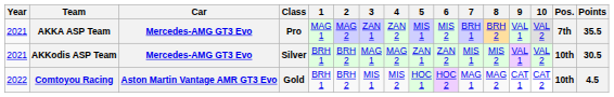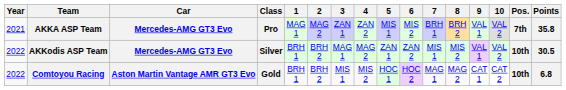 <table class="wikitable" border="1" style="text-align:center; font-size:85%;">
 <tr>
 <th>Year</th>
 <th>Team</th>
 <th>Car</th>
 <th>Class</th>
 <th>1</th>
 <th>2</th>
 <th>3</th>
 <th>4</th>
 <th>5</th>
 <th>6</th>
 <th>7</th>
 <th>8</th>
 <th>9</th>
 <th>10</th>
 <th>Pos.</th>
 <th>Points</th>
 </tr>
 <tr>
 <td><a href='#'>2021</a></td>
 <th nowrap>AKKA ASP Team</th>
 <th nowrap><a href='#'>Mercedes-AMG GT3 Evo</a></th>
 <th>Pro</th>
 <td style="background:#DFFFDF;"><a href='#'>MAG<br>1</a><br></td>
 <td style="background:#CFCFFF;"><a href='#'>MAG<br>2</a><br></td>
 <td style="background:#CFCFFF;"><a href='#'>ZAN<br>1</a><br></td>
 <td style="background:#DFFFDF;"><a href='#'>ZAN<br>2</a><br></td>
 <td style="background:#CFCFFF;"><a href='#'>MIS<br>1</a><br></td>
 <td style="background:#DFFFDF;"><a href='#'>MIS<br>2</a><br></td>
 <td style="background:#CFCFFF;"><a href='#'>BRH<br>1</a><br></td>
 <td style="background:#FFDF9F;"><a href='#'>BRH<br>2</a><br></td>
 <td style="background:#DFFFDF;"><a href='#'>VAL<br>1</a><br></td>
 <td style="background:#DFDFDF;"><a href='#'>VAL <br>2</a><br></td>
 <th>7th</th>
-<th>35.5</th>
+<th>35.8</th>
 </tr>
 <tr>
-<td><a href='#'>2021</a></td>
+<td><a href='#'>2022</a></td>
 <th nowrap>AKKodis ASP Team</th>
 <th nowrap><a href='#'>Mercedes-AMG GT3 Evo</a></th>
 <th>Silver</th>
 <td style="background:#DFFFDF;"><a href='#'>BRH<br>1</a><br></td>
 <td style="background:#DFFFDF;"><a href='#'>BRH<br>2</a><br></td>
 <td style="background:#DFFFDF;"><a href='#'>MAG<br>1</a><br></td>
 <td style="background:#DFFFDF;"><a href='#'>MAG<br>2</a><br></td>
 <td style="background:#DFFFDF;"><a href='#'>ZAN<br>1</a><br></td>
 <td style="background:#DFFFDF;"><a href='#'>ZAN<br>2</a><br></td>
 <td style="background:#DFFFDF;"><a href='#'>MIS<br>1</a><br></td>
 <td style="background:#DFFFDF;"><a href='#'>MIS<br>2</a><br></td>
 <td style="background:#EFCFFF;"><a href='#'>VAL<br>1</a><br></td>
 <td style="background:#DFFFDF;"><a href='#'>VAL<br>2</a><br></td>
 <th>10th</th>
 <th>30.5</th>
 </tr>
 <tr>
 <td><a href='#'>2022</a></td>
 <th nowrap><a href='#'>Comtoyou Racing</a></th>
 <th nowrap><a href='#'>Aston Martin Vantage AMR GT3 Evo</a></th>
 <th>Gold</th>
 <td><a href='#'>BRH<br>1</a></td>
 <td><a href='#'>BRH<br>2</a></td>
 <td><a href='#'>MIS<br>1</a></td>
 <td><a href='#'>MIS<br>2</a></td>
 <td style="background:#DFFFDF;"><a href='#'>HOC<br>1</a><br></td>
 <td style="background:#EFCFFF;"><a href='#'>HOC<br>2</a><br></td>
 <td><a href='#'>MAG<br>1</a></td>
 <td><a href='#'>MAG<br>2</a></td>
 <td style="background:#FFFFFF;"><a href='#'>CAT<br>1</a><br></td>
 <td style="background:#FFFFFF;"><a href='#'>CAT<br>2</a><br></td>
 <th>10th</th>
-<th>4.5</th>
+<th>6.8</th>
 </tr>
 </table>
